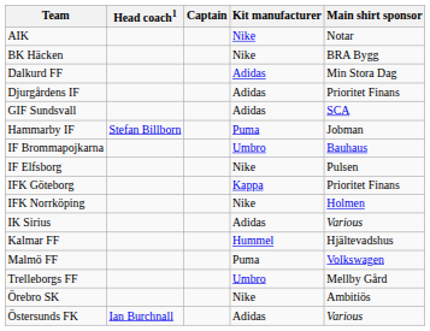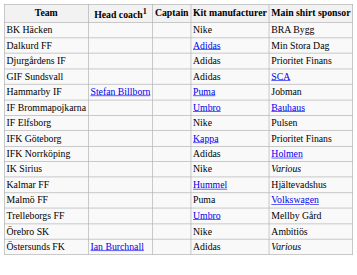 <table class="wikitable sortable" style="text-align: left;">
 <tr>
 <th>Team</th>
 <th>Head coach<sup>1</sup></th>
 <th>Captain</th>
 <th>Kit manufacturer</th>
 <th>Main shirt sponsor</th>
-</tr>
-<tr>
-<td>AIK</td>
-<td> </td>
-<td> </td>
-<td><a href='#'>Nike</a></td>
-<td>Notar</td>
 </tr>
 <tr>
 <td>BK Häcken</td>
 <td> </td>
 <td> </td>
 <td>Nike</td>
 <td>BRA Bygg</td>
 </tr>
 <tr>
 <td>Dalkurd FF</td>
 <td> </td>
 <td> </td>
 <td><a href='#'>Adidas</a></td>
 <td>Min Stora Dag</td>
 </tr>
 <tr>
 <td>Djurgårdens IF</td>
 <td> </td>
 <td> </td>
 <td>Adidas</td>
 <td>Prioritet Finans</td>
 </tr>
 <tr>
 <td>GIF Sundsvall</td>
 <td> </td>
 <td> </td>
 <td>Adidas</td>
 <td><a href='#'>SCA</a></td>
 </tr>
 <tr>
 <td>Hammarby IF</td>
 <td> <a href='#'>Stefan Billborn</a></td>
 <td> </td>
 <td><a href='#'>Puma</a></td>
 <td>Jobman</td>
 </tr>
 <tr>
 <td>IF Brommapojkarna</td>
 <td> </td>
 <td> </td>
 <td><a href='#'>Umbro</a></td>
 <td><a href='#'>Bauhaus</a></td>
 </tr>
 <tr>
 <td>IF Elfsborg</td>
 <td> </td>
 <td> </td>
 <td>Nike</td>
 <td>Pulsen</td>
 </tr>
 <tr>
 <td>IFK Göteborg</td>
 <td> </td>
 <td> </td>
 <td><a href='#'>Kappa</a></td>
 <td>Prioritet Finans</td>
 </tr>
 <tr>
 <td>IFK Norrköping</td>
 <td> </td>
 <td> </td>
-<td>Nike</td>
+<td>Adidas</td>
 <td><a href='#'>Holmen</a></td>
 </tr>
 <tr>
 <td>IK Sirius</td>
 <td> </td>
 <td> </td>
-<td>Adidas</td>
+<td>Nike</td>
 <td><em>Various</em></td>
 </tr>
 <tr>
 <td>Kalmar FF</td>
 <td> </td>
 <td> </td>
 <td><a href='#'>Hummel</a></td>
 <td>Hjältevadshus</td>
 </tr>
 <tr>
 <td>Malmö FF</td>
 <td> </td>
 <td> </td>
 <td>Puma</td>
 <td><a href='#'>Volkswagen</a></td>
 </tr>
 <tr>
 <td>Trelleborgs FF</td>
 <td> </td>
 <td> </td>
 <td><a href='#'>Umbro</a></td>
 <td>Mellby Gård</td>
 </tr>
 <tr>
 <td>Örebro SK</td>
 <td> </td>
 <td> </td>
 <td>Nike</td>
 <td>Ambitiös</td>
 </tr>
 <tr>
 <td>Östersunds FK</td>
 <td> <a href='#'>Ian Burchnall</a></td>
 <td> </td>
 <td>Adidas</td>
 <td><em>Various</em></td>
 </tr>
 </table>
